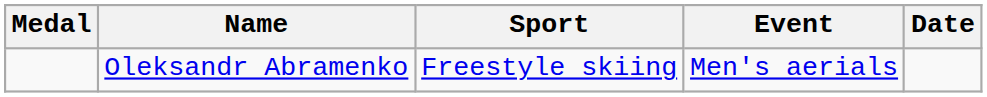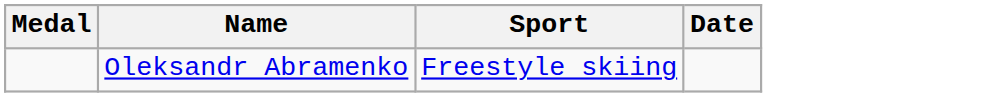 <table class="wikitable sortable" style="font-size: 95%;">
 <tr>
 <th>Medal</th>
 <th>Name</th>
 <th>Sport</th>
-<th>Event</th>
 <th>Date</th>
 </tr>
 <tr>
 <td></td>
 <td><a href='#'>Oleksandr Abramenko</a></td>
 <td><a href='#'>Freestyle skiing</a></td>
-<td><a href='#'>Men's aerials</a></td>
 <td></td>
 </tr>
 </table>
